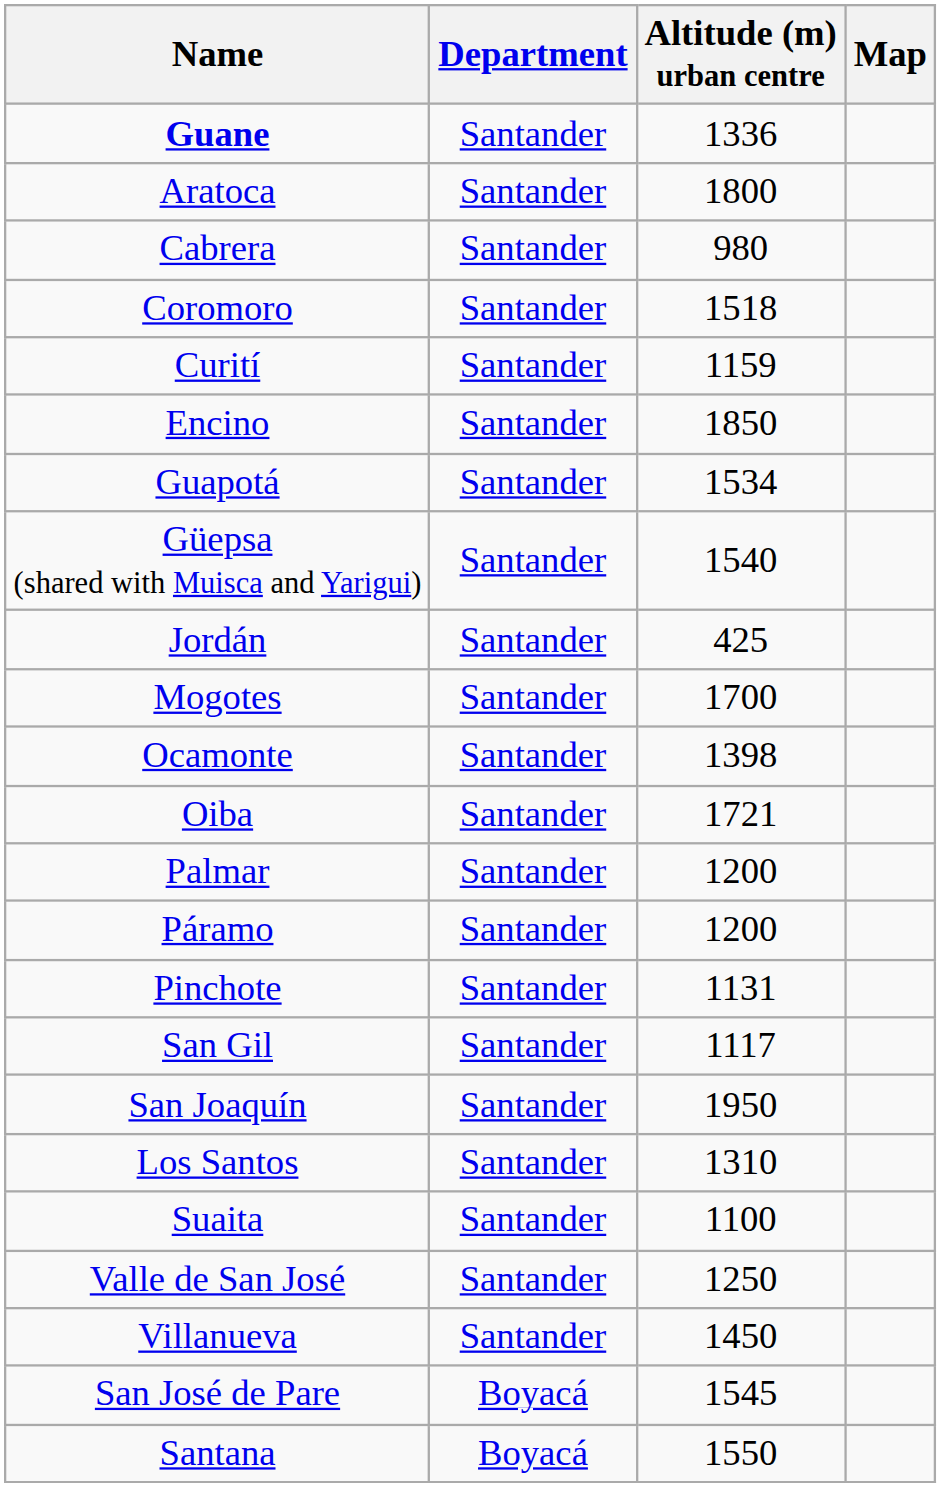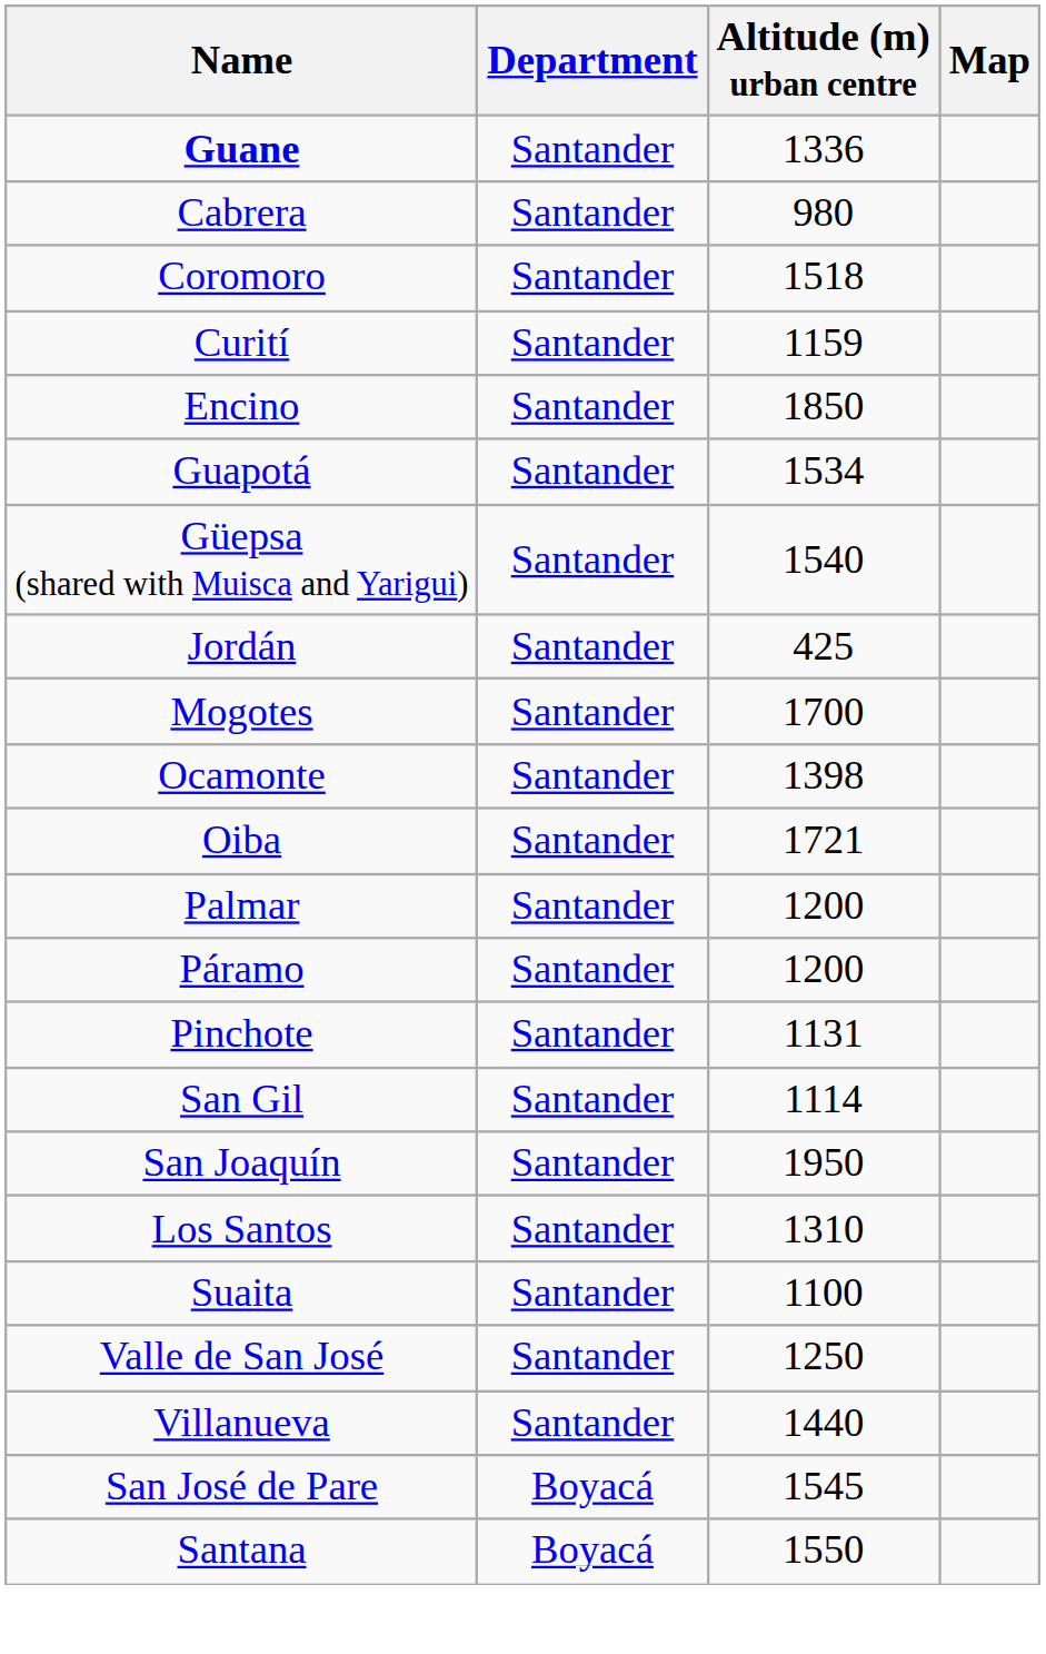 <table class="wikitable sortable mw-collapsible mw-collapsed">
 <tr>
 <th scope="col">Name</th>
 <th scope="col"><a href='#'>Department</a></th>
 <th scope="col">Altitude (m)<br><small>urban centre</small></th>
 <th scope="col">Map</th>
 </tr>
 <tr>
 <td align=center><strong><a href='#'>Guane</a></strong></td>
 <td align=center><a href='#'>Santander</a></td>
 <td align=center>1336</td>
-<td align=center></td>
-</tr>
-<tr>
-<td align=center><a href='#'>Aratoca</a></td>
-<td align=center><a href='#'>Santander</a></td>
-<td align=center>1800</td>
 <td align=center></td>
 </tr>
 <tr>
 <td align=center><a href='#'>Cabrera</a></td>
 <td align=center><a href='#'>Santander</a></td>
 <td align=center>980</td>
 <td align=center></td>
 </tr>
 <tr>
 <td align=center><a href='#'>Coromoro</a></td>
 <td align=center><a href='#'>Santander</a></td>
 <td align=center>1518</td>
 <td align=center></td>
 </tr>
 <tr>
 <td align=center><a href='#'>Curití</a></td>
 <td align=center><a href='#'>Santander</a></td>
 <td align=center>1159</td>
 <td align=center></td>
 </tr>
 <tr>
 <td align=center><a href='#'>Encino</a></td>
 <td align=center><a href='#'>Santander</a></td>
 <td align=center>1850</td>
 <td align=center></td>
 </tr>
 <tr>
 <td align=center><a href='#'>Guapotá</a></td>
 <td align=center><a href='#'>Santander</a></td>
 <td align=center>1534</td>
 <td align=center></td>
 </tr>
 <tr>
 <td align=center><a href='#'>Güepsa</a><br><small>(shared with <a href='#'>Muisca</a> and <a href='#'>Yarigui</a>)</small></td>
 <td align=center><a href='#'>Santander</a></td>
 <td align=center>1540</td>
 <td align=center></td>
 </tr>
 <tr>
 <td align=center><a href='#'>Jordán</a></td>
 <td align=center><a href='#'>Santander</a></td>
 <td align=center>425</td>
 <td align=center></td>
 </tr>
 <tr>
 <td align=center><a href='#'>Mogotes</a></td>
 <td align=center><a href='#'>Santander</a></td>
 <td align=center>1700</td>
 <td align=center></td>
 </tr>
 <tr>
 <td align=center><a href='#'>Ocamonte</a></td>
 <td align=center><a href='#'>Santander</a></td>
 <td align=center>1398</td>
 <td align=center></td>
 </tr>
 <tr>
 <td align=center><a href='#'>Oiba</a></td>
 <td align=center><a href='#'>Santander</a></td>
 <td align=center>1721</td>
 <td align=center></td>
 </tr>
 <tr>
 <td align=center><a href='#'>Palmar</a></td>
 <td align=center><a href='#'>Santander</a></td>
 <td align=center>1200</td>
 <td align=center></td>
 </tr>
 <tr>
 <td align=center><a href='#'>Páramo</a></td>
 <td align=center><a href='#'>Santander</a></td>
 <td align=center>1200</td>
 <td align=center></td>
 </tr>
 <tr>
 <td align=center><a href='#'>Pinchote</a></td>
 <td align=center><a href='#'>Santander</a></td>
 <td align=center>1131</td>
 <td align=center></td>
 </tr>
 <tr>
 <td align=center><a href='#'>San Gil</a></td>
 <td align=center><a href='#'>Santander</a></td>
-<td align=center>1117</td>
+<td align=center>1114</td>
 <td align=center></td>
 </tr>
 <tr>
 <td align=center><a href='#'>San Joaquín</a></td>
 <td align=center><a href='#'>Santander</a></td>
 <td align=center>1950</td>
 <td align=center></td>
 </tr>
 <tr>
 <td align=center><a href='#'>Los Santos</a></td>
 <td align=center><a href='#'>Santander</a></td>
 <td align=center>1310</td>
 <td align=center></td>
 </tr>
 <tr>
 <td align=center><a href='#'>Suaita</a></td>
 <td align=center><a href='#'>Santander</a></td>
 <td align=center>1100</td>
 <td align=center></td>
 </tr>
 <tr>
 <td align=center><a href='#'>Valle de San José</a></td>
 <td align=center><a href='#'>Santander</a></td>
 <td align=center>1250</td>
 <td align=center></td>
 </tr>
 <tr>
 <td align=center><a href='#'>Villanueva</a></td>
 <td align=center><a href='#'>Santander</a></td>
-<td align=center>1450</td>
+<td align=center>1440</td>
 <td align=center></td>
 </tr>
 <tr>
 <td align=center><a href='#'>San José de Pare</a></td>
 <td align=center><a href='#'>Boyacá</a></td>
 <td align=center>1545</td>
 <td align=center></td>
 </tr>
 <tr>
 <td align=center><a href='#'>Santana</a></td>
 <td align=center><a href='#'>Boyacá</a></td>
 <td align=center>1550</td>
 <td align=center></td>
 </tr>
 <tr>
 </tr>
 </table>
